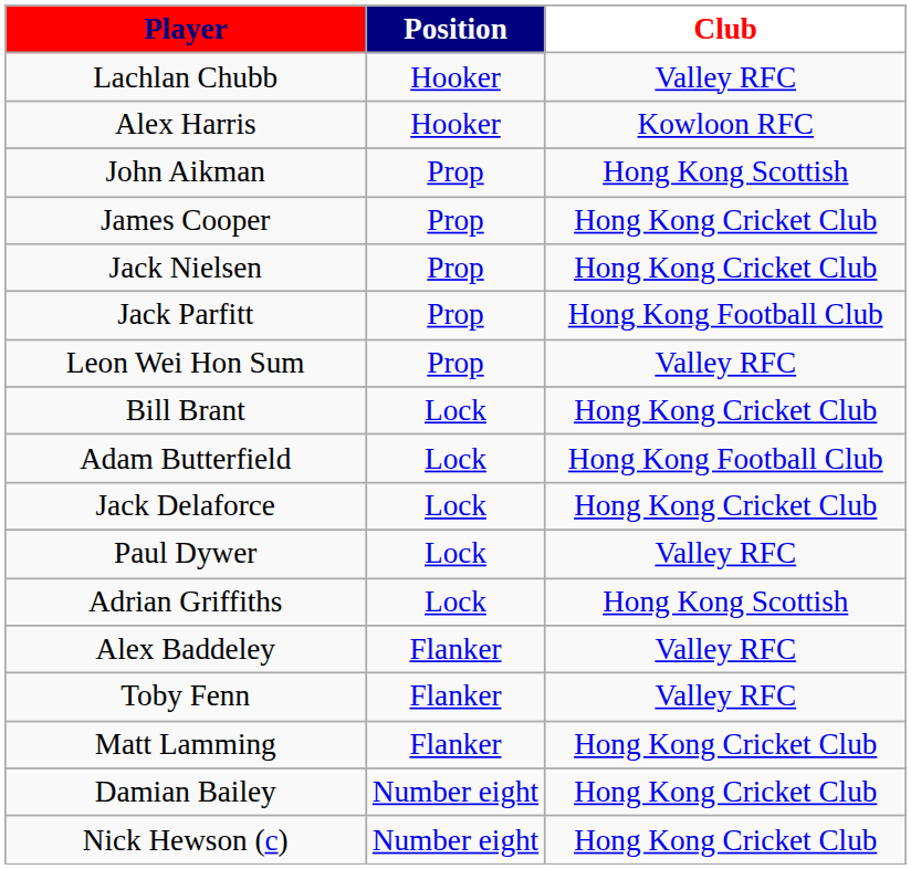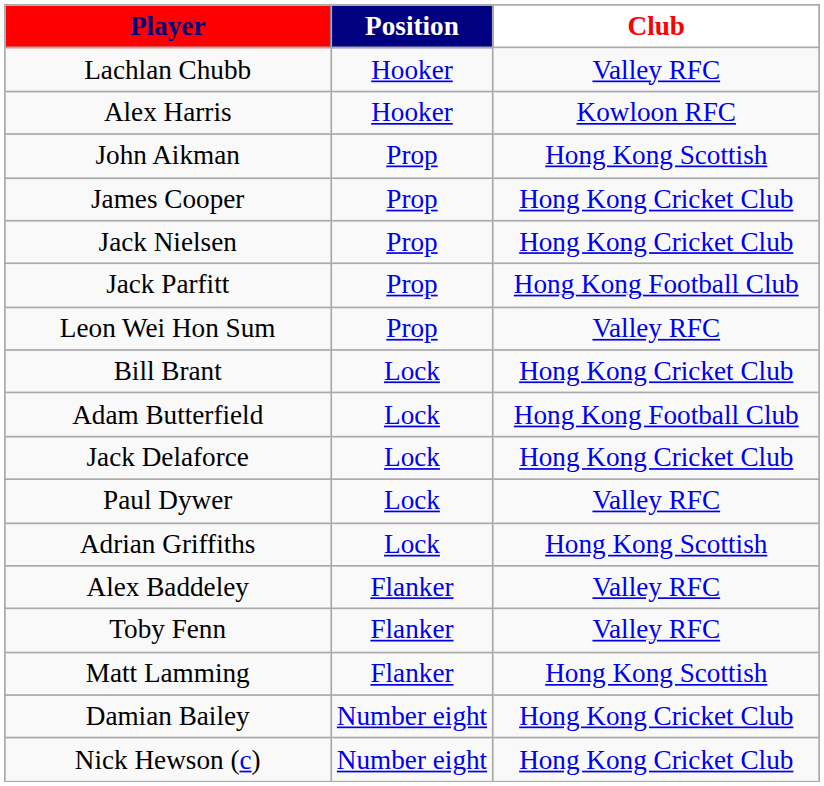 <table class="wikitable" style="text-align:center">
 <tr>
 <th style="background: #FF0000; color:navy; width:40%">Player</th>
 <th style="background: #000080; color:white; width:20%">Position</th>
 <th style="background: #FFFFFF; color:red; width:40%">Club</th>
 </tr>
 <tr>
 <td>Lachlan Chubb</td>
 <td><a href='#'>Hooker</a></td>
 <td> <a href='#'>Valley RFC</a></td>
 </tr>
 <tr>
 <td>Alex Harris</td>
 <td><a href='#'>Hooker</a></td>
 <td> <a href='#'>Kowloon RFC</a></td>
 </tr>
 <tr>
 <td>John Aikman</td>
 <td><a href='#'>Prop</a></td>
 <td> <a href='#'>Hong Kong Scottish</a></td>
 </tr>
 <tr>
 <td>James Cooper</td>
 <td><a href='#'>Prop</a></td>
 <td> <a href='#'>Hong Kong Cricket Club</a></td>
 </tr>
 <tr>
 <td>Jack Nielsen</td>
 <td><a href='#'>Prop</a></td>
 <td> <a href='#'>Hong Kong Cricket Club</a></td>
 </tr>
 <tr>
 <td>Jack Parfitt</td>
 <td><a href='#'>Prop</a></td>
 <td> <a href='#'>Hong Kong Football Club</a></td>
 </tr>
 <tr>
 <td>Leon Wei Hon Sum</td>
 <td><a href='#'>Prop</a></td>
 <td> <a href='#'>Valley RFC</a></td>
 </tr>
 <tr>
 <td>Bill Brant</td>
 <td><a href='#'>Lock</a></td>
 <td> <a href='#'>Hong Kong Cricket Club</a></td>
 </tr>
 <tr>
 <td>Adam Butterfield</td>
 <td><a href='#'>Lock</a></td>
 <td> <a href='#'>Hong Kong Football Club</a></td>
 </tr>
 <tr>
 <td>Jack Delaforce</td>
 <td><a href='#'>Lock</a></td>
 <td> <a href='#'>Hong Kong Cricket Club</a></td>
 </tr>
 <tr>
 <td>Paul Dywer</td>
 <td><a href='#'>Lock</a></td>
 <td> <a href='#'>Valley RFC</a></td>
 </tr>
 <tr>
 <td>Adrian Griffiths</td>
 <td><a href='#'>Lock</a></td>
 <td> <a href='#'>Hong Kong Scottish</a></td>
 </tr>
 <tr>
 <td>Alex Baddeley</td>
 <td><a href='#'>Flanker</a></td>
 <td> <a href='#'>Valley RFC</a></td>
 </tr>
 <tr>
 <td>Toby Fenn</td>
 <td><a href='#'>Flanker</a></td>
 <td> <a href='#'>Valley RFC</a></td>
 </tr>
 <tr>
 <td>Matt Lamming</td>
 <td><a href='#'>Flanker</a></td>
-<td> <a href='#'>Hong Kong Cricket Club</a></td>
+<td> <a href='#'>Hong Kong Scottish</a></td>
 </tr>
 <tr>
 <td>Damian Bailey</td>
 <td><a href='#'>Number eight</a></td>
 <td> <a href='#'>Hong Kong Cricket Club</a></td>
 </tr>
 <tr>
 <td>Nick Hewson (<a href='#'>c</a>)</td>
 <td><a href='#'>Number eight</a></td>
 <td> <a href='#'>Hong Kong Cricket Club</a></td>
 </tr>
 </table>
